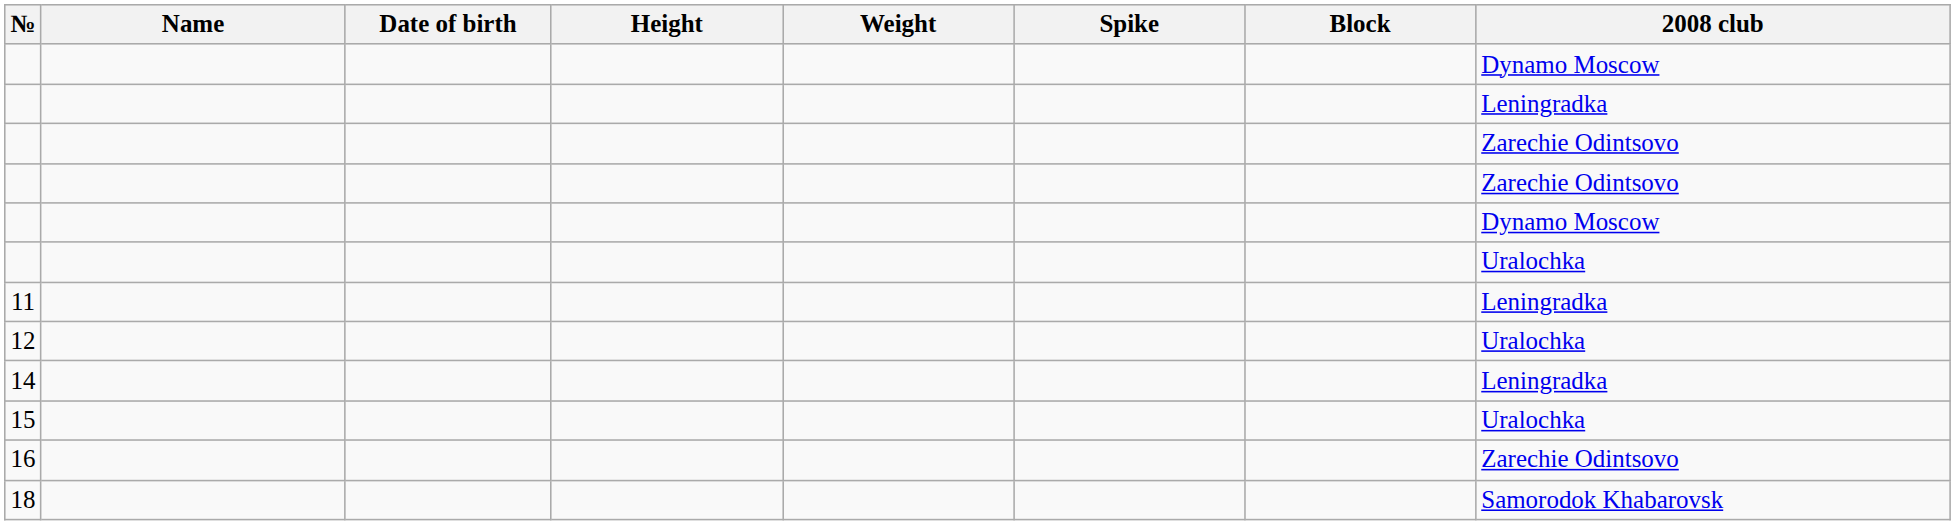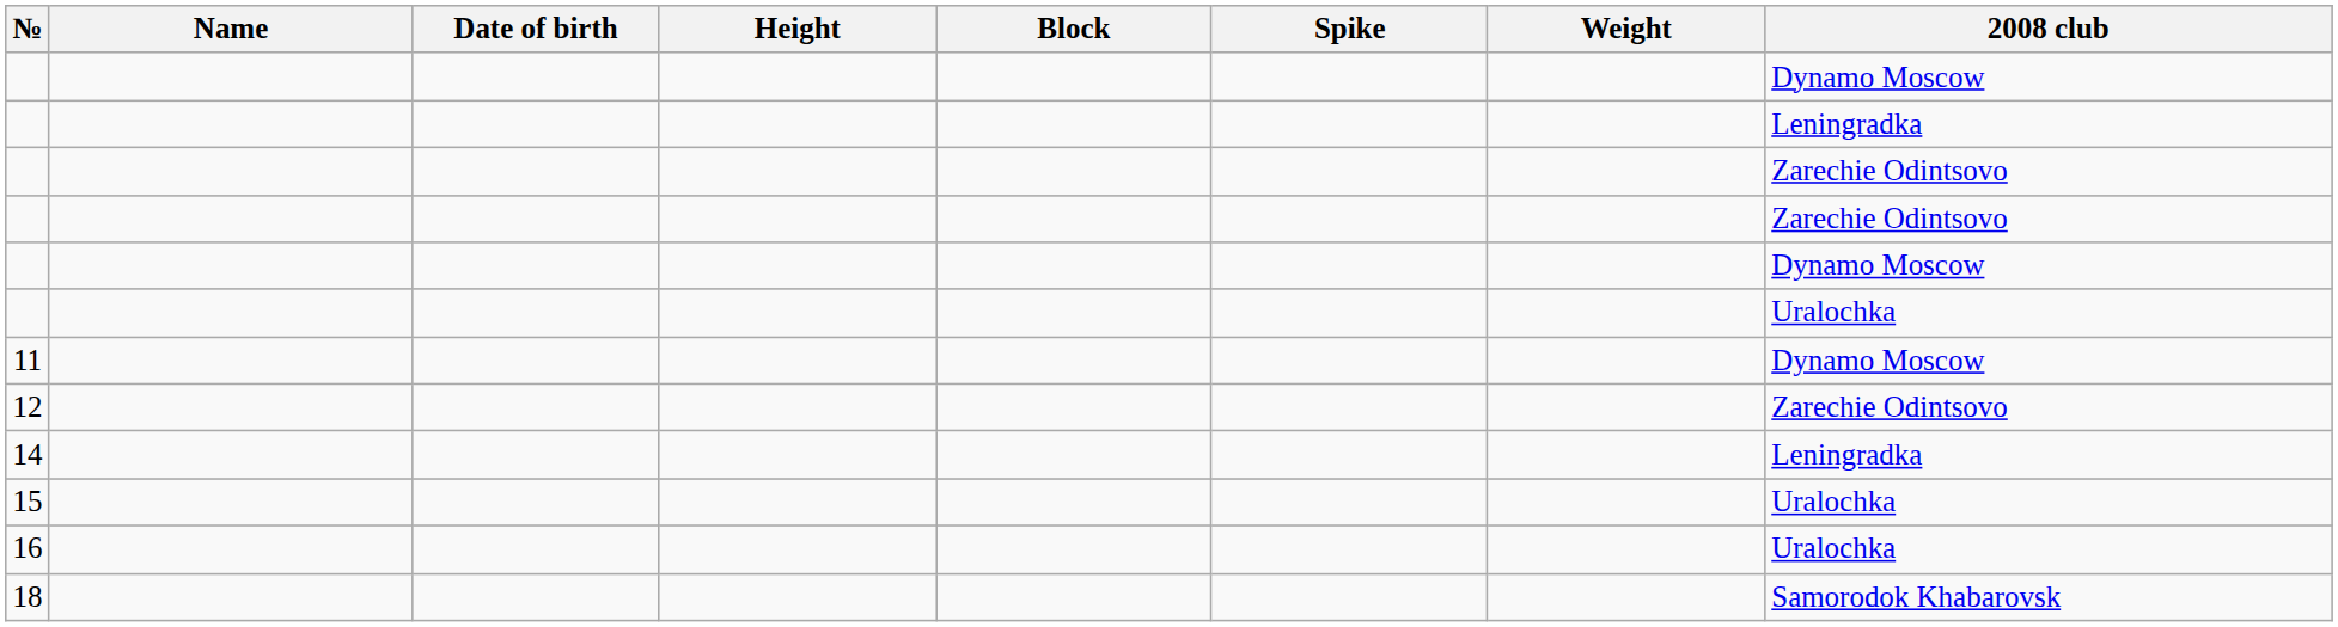 <table class="wikitable sortable" style="font-size:100%; text-align:center;">
 <tr>
 <th>№</th>
 <th style="width:12em">Name</th>
 <th style="width:8em">Date of birth</th>
 <th style="width:9em">Height</th>
+<th style="width:9em">Block</th>
+<th style="width:9em">Spike</th>
 <th style="width:9em">Weight</th>
-<th style="width:9em">Spike</th>
-<th style="width:9em">Block</th>
 <th style="width:19em">2008 club</th>
 </tr>
 <tr>
 <td></td>
 <td style="text-align:left;"></td>
 <td style="text-align:right;"></td>
 <td></td>
 <td></td>
 <td></td>
 <td></td>
 <td style="text-align:left;"> <a href='#'>Dynamo Moscow</a></td>
 </tr>
 <tr>
 <td></td>
 <td style="text-align:left;"></td>
 <td style="text-align:right;"></td>
 <td></td>
 <td></td>
 <td></td>
 <td></td>
 <td style="text-align:left;"> <a href='#'>Leningradka</a></td>
 </tr>
 <tr>
 <td></td>
 <td style="text-align:left;"></td>
 <td style="text-align:right;"></td>
 <td></td>
 <td></td>
 <td></td>
 <td></td>
 <td style="text-align:left;"> <a href='#'>Zarechie Odintsovo</a></td>
 </tr>
 <tr>
 <td></td>
 <td style="text-align:left;"></td>
 <td style="text-align:right;"></td>
 <td></td>
 <td></td>
 <td></td>
 <td></td>
 <td style="text-align:left;"> <a href='#'>Zarechie Odintsovo</a></td>
 </tr>
 <tr>
 <td></td>
 <td style="text-align:left;"></td>
 <td style="text-align:right;"></td>
 <td></td>
 <td></td>
 <td></td>
 <td></td>
 <td style="text-align:left;"> <a href='#'>Dynamo Moscow</a></td>
 </tr>
 <tr>
 <td></td>
 <td style="text-align:left;"></td>
 <td style="text-align:right;"></td>
 <td></td>
 <td></td>
 <td></td>
 <td></td>
 <td style="text-align:left;"> <a href='#'>Uralochka</a></td>
 </tr>
 <tr>
 <td>11</td>
 <td style="text-align:left;"></td>
 <td style="text-align:right;"></td>
 <td></td>
 <td></td>
 <td></td>
 <td></td>
-<td style="text-align:left;"> <a href='#'>Leningradka</a></td>
+<td style="text-align:left;"> <a href='#'>Dynamo Moscow</a></td>
 </tr>
 <tr>
 <td>12</td>
 <td style="text-align:left;"></td>
 <td style="text-align:right;"></td>
 <td></td>
 <td></td>
 <td></td>
 <td></td>
-<td style="text-align:left;"> <a href='#'>Uralochka</a></td>
+<td style="text-align:left;"> <a href='#'>Zarechie Odintsovo</a></td>
 </tr>
 <tr>
 <td>14</td>
 <td style="text-align:left;"></td>
 <td style="text-align:right;"></td>
 <td></td>
 <td></td>
 <td></td>
 <td></td>
 <td style="text-align:left;"> <a href='#'>Leningradka</a></td>
 </tr>
 <tr>
 <td>15</td>
 <td style="text-align:left;"></td>
 <td style="text-align:right;"></td>
 <td></td>
 <td></td>
 <td></td>
 <td></td>
 <td style="text-align:left;"> <a href='#'>Uralochka</a></td>
 </tr>
 <tr>
 <td>16</td>
 <td style="text-align:left;"></td>
 <td style="text-align:right;"></td>
 <td></td>
 <td></td>
 <td></td>
 <td></td>
-<td style="text-align:left;"> <a href='#'>Zarechie Odintsovo</a></td>
+<td style="text-align:left;"> <a href='#'>Uralochka</a></td>
 </tr>
 <tr>
 <td>18</td>
 <td style="text-align:left;"></td>
 <td style="text-align:right;"></td>
 <td></td>
 <td></td>
 <td></td>
 <td></td>
 <td style="text-align:left;"> <a href='#'>Samorodok Khabarovsk</a></td>
 </tr>
 </table>
